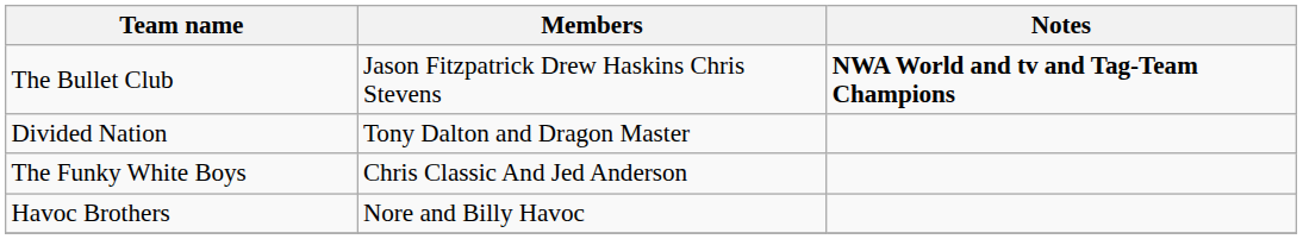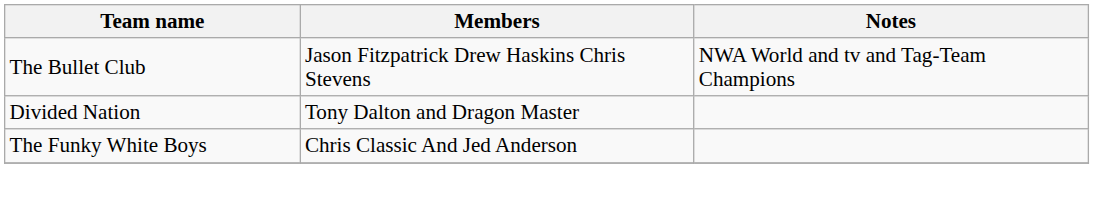 <table class="wikitable sortable" align="left center" width="65%">
 <tr>
 <th width="15%">Team name</th>
 <th width="20%">Members</th>
 <th width="20%">Notes</th>
 </tr>
 <tr>
 <td>The Bullet Club</td>
 <td>Jason Fitzpatrick Drew Haskins Chris Stevens</td>
-<td><strong>NWA World and tv and Tag-Team Champions</strong></td>
+<td>NWA World and tv and Tag-Team Champions</td>
 </tr>
 <tr>
 <td>Divided Nation</td>
 <td>Tony Dalton and Dragon Master</td>
 <td></td>
 </tr>
 <tr>
 <td>The Funky White Boys</td>
 <td>Chris Classic And Jed Anderson</td>
 <td></td>
 </tr>
 <tr>
-<td>Havoc Brothers</td>
-<td>Nore and Billy Havoc</td>
-<td></td>
-</tr>
-<tr>
 </tr>
 </table>
